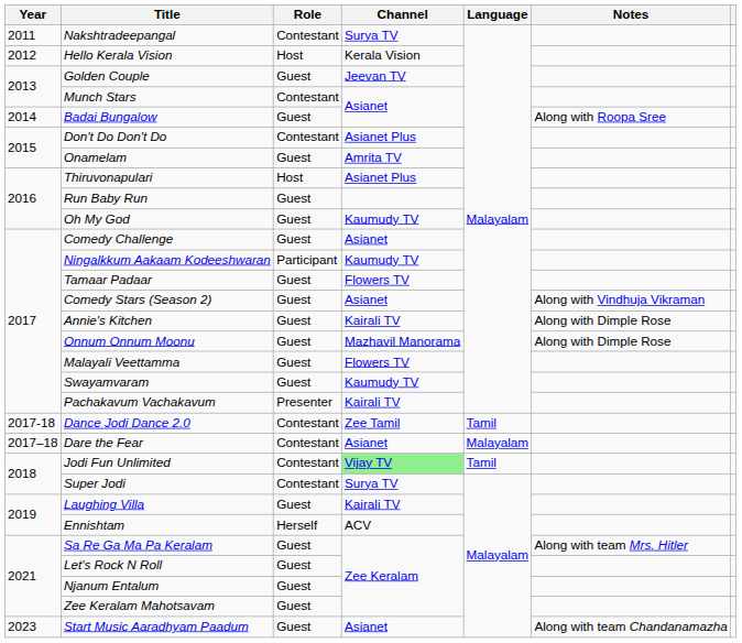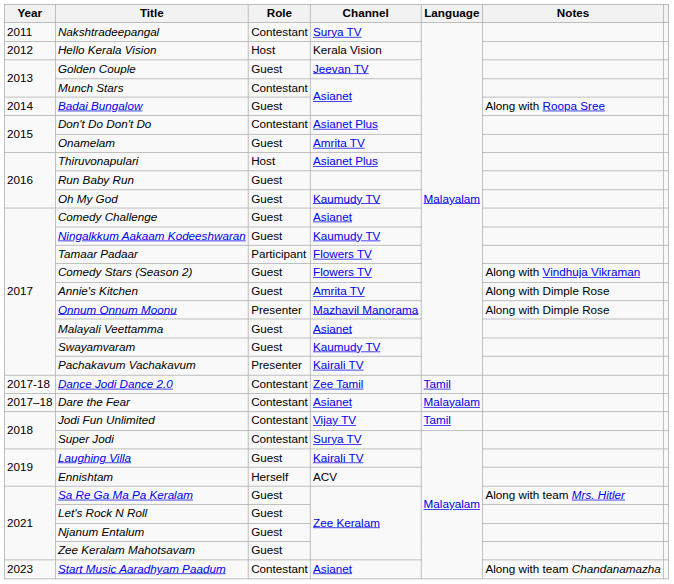 <table class="wikitable sortable">
 <tr>
 <th>Year</th>
 <th>Title</th>
 <th>Role</th>
 <th>Channel</th>
 <th>Language</th>
 <th>Notes</th>
 <th></th>
 </tr>
 <tr>
 <td>2011</td>
 <td><em>Nakshtradeepangal</em></td>
 <td>Contestant</td>
 <td><a href='#'>Surya TV</a></td>
 <td rowspan="19"><a href='#'>Malayalam</a></td>
 <td></td>
 <td></td>
 </tr>
 <tr>
 <td>2012</td>
 <td><em>Hello Kerala Vision</em></td>
 <td>Host</td>
 <td>Kerala Vision</td>
 <td></td>
 <td></td>
 </tr>
 <tr>
 <td rowspan="2">2013</td>
 <td><em>Golden Couple</em></td>
 <td>Guest</td>
 <td><a href='#'>Jeevan TV</a></td>
 <td></td>
 <td></td>
 </tr>
 <tr>
 <td><em>Munch Stars</em></td>
 <td>Contestant</td>
 <td rowspan="2"><a href='#'>Asianet</a></td>
 <td></td>
 <td></td>
 </tr>
 <tr>
 <td>2014</td>
 <td><em><a href='#'>Badai Bungalow</a></em></td>
 <td>Guest</td>
 <td>Along with <a href='#'>Roopa Sree</a></td>
 <td></td>
 </tr>
 <tr>
 <td rowspan="2">2015</td>
 <td><em>Don't Do Don't Do</em></td>
 <td>Contestant</td>
 <td><a href='#'>Asianet Plus</a></td>
 <td></td>
 <td></td>
 </tr>
 <tr>
 <td><em>Onamelam</em></td>
 <td>Guest</td>
 <td><a href='#'>Amrita TV</a></td>
 <td></td>
 <td></td>
 </tr>
 <tr>
 <td rowspan="3">2016</td>
 <td><em>Thiruvonapulari</em></td>
 <td>Host</td>
 <td><a href='#'>Asianet Plus</a></td>
 <td></td>
 <td></td>
 </tr>
 <tr>
 <td><em>Run Baby Run</em></td>
 <td>Guest</td>
 <td></td>
 <td></td>
 <td></td>
 </tr>
 <tr>
 <td><em>Oh My God</em></td>
 <td>Guest</td>
 <td><a href='#'>Kaumudy TV</a></td>
 <td></td>
 <td></td>
 </tr>
 <tr>
 <td rowspan="9">2017</td>
 <td><em>Comedy Challenge</em></td>
 <td>Guest</td>
 <td><a href='#'>Asianet</a></td>
 <td></td>
 <td></td>
 </tr>
 <tr>
 <td><em><a href='#'>Ningalkkum Aakaam Kodeeshwaran</a></em></td>
-<td>Participant</td>
+<td>Guest</td>
 <td><a href='#'>Kaumudy TV</a></td>
 <td></td>
 <td></td>
 </tr>
 <tr>
 <td><em>Tamaar Padaar</em></td>
-<td>Guest</td>
+<td>Participant</td>
 <td><a href='#'>Flowers TV</a></td>
 <td></td>
 <td></td>
 </tr>
 <tr>
 <td><em>Comedy Stars (Season 2)</em></td>
 <td>Guest</td>
-<td><a href='#'>Asianet</a></td>
+<td><a href='#'>Flowers TV</a></td>
 <td>Along with <a href='#'>Vindhuja Vikraman</a></td>
 <td></td>
 </tr>
 <tr>
 <td><em>Annie's Kitchen</em></td>
 <td>Guest</td>
-<td><a href='#'>Kairali TV</a></td>
+<td><a href='#'>Amrita TV</a></td>
 <td>Along with Dimple Rose</td>
 <td></td>
 </tr>
 <tr>
 <td><em><a href='#'>Onnum Onnum Moonu</a> </em></td>
-<td>Guest</td>
+<td>Presenter</td>
 <td><a href='#'>Mazhavil Manorama</a></td>
 <td>Along with Dimple Rose</td>
 <td></td>
 </tr>
 <tr>
 <td><em>Malayali Veettamma</em></td>
 <td>Guest</td>
-<td><a href='#'>Flowers TV</a></td>
+<td><a href='#'>Asianet</a></td>
 <td></td>
 <td></td>
 </tr>
 <tr>
 <td><em>Swayamvaram</em></td>
 <td>Guest</td>
 <td><a href='#'>Kaumudy TV</a></td>
 <td></td>
 <td></td>
 </tr>
 <tr>
 <td><em>Pachakavum Vachakavum</em></td>
 <td>Presenter</td>
 <td><a href='#'>Kairali TV</a></td>
 <td></td>
 <td></td>
 </tr>
 <tr>
 <td>2017-18</td>
 <td><em><a href='#'>Dance Jodi Dance 2.0</a></em></td>
 <td>Contestant</td>
 <td><a href='#'>Zee Tamil</a></td>
 <td><a href='#'>Tamil</a></td>
 <td></td>
 <td></td>
 </tr>
 <tr>
 <td>2017–18</td>
 <td><em>Dare the Fear</em></td>
 <td>Contestant</td>
 <td><a href='#'>Asianet</a></td>
 <td><a href='#'>Malayalam</a></td>
 <td></td>
 <td></td>
 </tr>
 <tr>
 <td rowspan="2">2018</td>
 <td><em>Jodi Fun Unlimited</em></td>
 <td>Contestant</td>
-<td style="background: lightgreen;"><a href='#'>Vijay TV</a></td>
+<td><a href='#'>Vijay TV</a></td>
 <td><a href='#'>Tamil</a></td>
 <td></td>
 <td></td>
 </tr>
 <tr>
 <td><em>Super Jodi</em></td>
 <td>Contestant</td>
 <td><a href='#'>Surya TV</a></td>
 <td rowspan="12"><a href='#'>Malayalam</a></td>
 <td></td>
 <td></td>
 </tr>
 <tr>
 <td rowspan="2">2019</td>
 <td><em><a href='#'>Laughing Villa</a></em></td>
 <td>Guest</td>
 <td><a href='#'>Kairali TV</a></td>
 <td></td>
 <td></td>
 </tr>
 <tr>
 <td><em>Ennishtam</em></td>
 <td>Herself</td>
 <td>ACV</td>
 <td></td>
 <td></td>
 </tr>
 <tr>
 <td rowspan="4">2021</td>
 <td><em><a href='#'>Sa Re Ga Ma Pa Keralam</a></em></td>
 <td>Guest</td>
 <td rowspan="4"><a href='#'>Zee Keralam</a></td>
 <td>Along with team <em><a href='#'>Mrs. Hitler</a></em></td>
 <td></td>
 </tr>
 <tr>
 <td><em>Let's Rock N Roll</em></td>
 <td>Guest</td>
 <td></td>
 <td></td>
 </tr>
 <tr>
 <td><em>Njanum Entalum</em></td>
 <td>Guest</td>
 <td></td>
 <td></td>
 </tr>
 <tr>
 <td><em>Zee Keralam Mahotsavam</em></td>
 <td>Guest</td>
 <td></td>
 <td></td>
 </tr>
 <tr>
 <td>2023</td>
 <td><em><a href='#'>Start Music Aaradhyam Paadum</a></em></td>
-<td>Guest</td>
+<td>Contestant</td>
 <td><a href='#'>Asianet</a></td>
 <td>Along with team <em>Chandanamazha</em></td>
 <td></td>
 </tr>
 </table>
